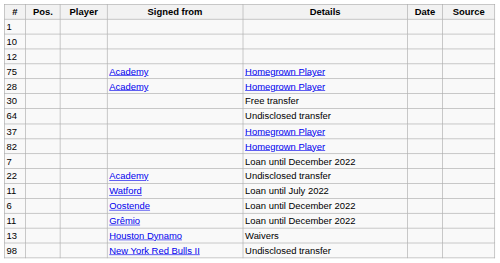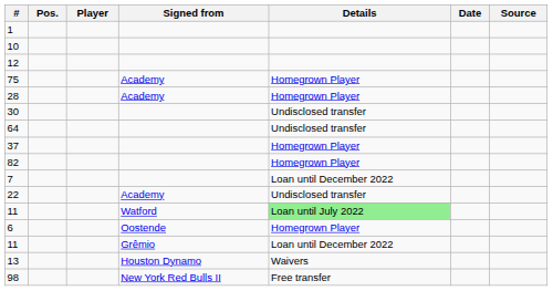 <table class="wikitable sortable" style="width:50%; font-size:95%; text-align:left;">
 <tr>
 <th>#</th>
 <th>Pos.</th>
 <th>Player</th>
 <th>Signed from</th>
 <th>Details</th>
 <th>Date</th>
 <th>Source</th>
 </tr>
 <tr>
 <td>1</td>
 <td></td>
 <td></td>
 <td></td>
 <td></td>
 <td></td>
 <td></td>
 </tr>
 <tr>
 <td>10</td>
 <td></td>
 <td></td>
 <td></td>
 <td></td>
 <td></td>
 <td></td>
 </tr>
 <tr>
 <td>12</td>
 <td></td>
 <td></td>
 <td></td>
 <td></td>
 <td></td>
 <td></td>
 </tr>
 <tr>
 <td>75</td>
 <td></td>
 <td></td>
 <td><a href='#'>Academy</a></td>
 <td><a href='#'>Homegrown Player</a></td>
 <td></td>
 <td></td>
 </tr>
 <tr>
 <td>28</td>
 <td></td>
 <td></td>
 <td><a href='#'>Academy</a></td>
 <td><a href='#'>Homegrown Player</a></td>
 <td></td>
 <td></td>
 </tr>
 <tr>
 <td>30</td>
 <td></td>
 <td></td>
 <td></td>
-<td>Free transfer</td>
+<td>Undisclosed transfer</td>
 <td></td>
 <td></td>
 </tr>
 <tr>
 <td>64</td>
 <td></td>
 <td></td>
 <td></td>
 <td>Undisclosed transfer</td>
 <td></td>
 <td></td>
 </tr>
 <tr>
 <td>37</td>
 <td></td>
 <td></td>
 <td></td>
 <td><a href='#'>Homegrown Player</a></td>
 <td></td>
 <td></td>
 </tr>
 <tr>
 <td>82</td>
 <td></td>
 <td></td>
 <td></td>
 <td><a href='#'>Homegrown Player</a></td>
 <td></td>
 <td></td>
 </tr>
 <tr>
 <td>7</td>
 <td></td>
 <td></td>
 <td></td>
 <td>Loan until December 2022</td>
 <td></td>
 <td></td>
 </tr>
 <tr>
 <td>22</td>
 <td></td>
 <td></td>
 <td><a href='#'>Academy</a></td>
 <td>Undisclosed transfer</td>
 <td></td>
 <td></td>
 </tr>
 <tr>
 <td>11</td>
 <td></td>
 <td></td>
 <td> <a href='#'>Watford</a></td>
-<td>Loan until July 2022</td>
+<td style="background: lightgreen;">Loan until July 2022</td>
 <td></td>
 <td></td>
 </tr>
 <tr>
 <td>6</td>
 <td></td>
 <td></td>
 <td> <a href='#'>Oostende</a></td>
-<td>Loan until December 2022</td>
+<td><a href='#'>Homegrown Player</a></td>
 <td></td>
 <td></td>
 </tr>
 <tr>
 <td>11</td>
 <td></td>
 <td></td>
 <td> <a href='#'>Grêmio</a></td>
 <td>Loan until December 2022</td>
 <td></td>
 <td></td>
 </tr>
 <tr>
 <td>13</td>
 <td></td>
 <td></td>
 <td> <a href='#'>Houston Dynamo</a></td>
 <td>Waivers</td>
 <td></td>
 <td></td>
 </tr>
 <tr>
 <td>98</td>
 <td></td>
 <td></td>
 <td> <a href='#'>New York Red Bulls II</a></td>
-<td>Undisclosed transfer</td>
+<td>Free transfer</td>
 <td></td>
 <td></td>
 </tr>
 </table>
